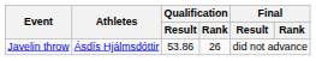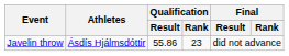 <table class="wikitable" border="1" style="font-size:90%">
 <tr>
 <th rowspan="2">Event</th>
 <th rowspan="2">Athletes</th>
 <th colspan="2">Qualification</th>
 <th colspan="2">Final</th>
 </tr>
 <tr>
 <th>Result</th>
 <th>Rank</th>
 <th>Result</th>
 <th>Rank</th>
 </tr>
 <tr>
 <td><a href='#'>Javelin throw</a></td>
 <td><a href='#'>Ásdís Hjálmsdóttir</a></td>
-<td align=center>53.86</td>
-<td align=center>26</td>
+<td align=center>55.86</td>
+<td align=center>23</td>
 <td align=center colspan=2>did not advance</td>
 </tr>
 </table>
